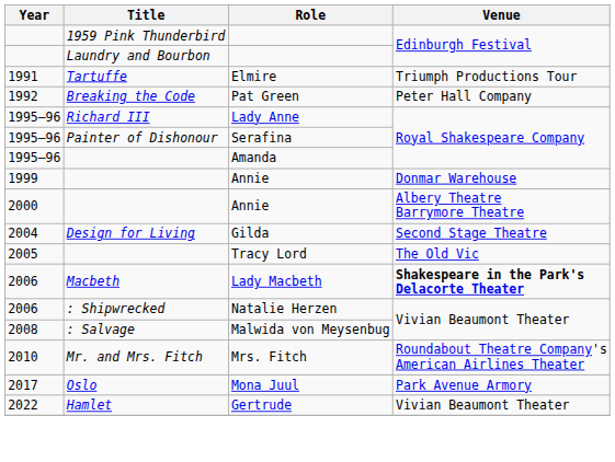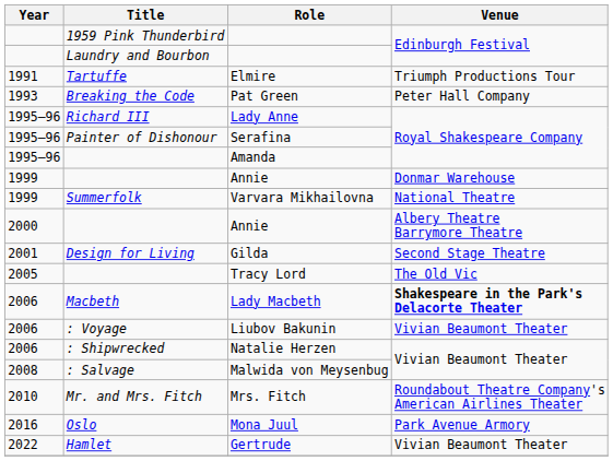 <table class="wikitable unsortable">
 <tr>
 <th>Year</th>
 <th>Title</th>
 <th>Role</th>
 <th>Venue</th>
 </tr>
 <tr>
 <td></td>
 <td><em>1959 Pink Thunderbird</em></td>
 <td></td>
 <td rowspan=2><a href='#'>Edinburgh Festival</a></td>
 </tr>
 <tr>
 <td></td>
 <td><em>Laundry and Bourbon</em></td>
 <td></td>
 </tr>
 <tr>
 <td>1991</td>
 <td><em><a href='#'>Tartuffe</a></em></td>
 <td>Elmire</td>
 <td>Triumph Productions Tour</td>
 </tr>
 <tr>
-<td>1992</td>
+<td>1993</td>
 <td><em><a href='#'>Breaking the Code</a></em></td>
 <td>Pat Green</td>
 <td>Peter Hall Company</td>
 </tr>
 <tr>
 <td>1995–96</td>
 <td><em><a href='#'>Richard III</a></em></td>
 <td><a href='#'>Lady Anne</a></td>
 <td rowspan=3><a href='#'>Royal Shakespeare Company</a></td>
 </tr>
 <tr>
 <td>1995–96</td>
 <td><em>Painter of Dishonour</em></td>
 <td>Serafina</td>
 </tr>
 <tr>
 <td>1995–96</td>
 <td><em></em></td>
 <td>Amanda</td>
 </tr>
 <tr>
 <td>1999</td>
 <td><em></em></td>
 <td>Annie</td>
 <td><a href='#'>Donmar Warehouse</a></td>
 </tr>
 <tr>
+<td>1999</td>
+<td><em><a href='#'>Summerfolk</a></em></td>
+<td>Varvara Mikhailovna</td>
+<td><a href='#'>National Theatre</a></td>
+</tr>
+<tr>
 <td>2000</td>
 <td><em></em></td>
 <td>Annie</td>
 <td><a href='#'>Albery Theatre</a> <br> <a href='#'>Barrymore Theatre</a></td>
 </tr>
 <tr>
-<td>2004</td>
+<td>2001</td>
 <td><em><a href='#'>Design for Living</a></em></td>
 <td>Gilda</td>
 <td><a href='#'>Second Stage Theatre</a></td>
 </tr>
 <tr>
 <td>2005</td>
 <td><em></em></td>
 <td>Tracy Lord</td>
 <td><a href='#'>The Old Vic</a></td>
 </tr>
 <tr>
 <td>2006</td>
 <td><em><a href='#'>Macbeth</a></em></td>
 <td><a href='#'>Lady Macbeth</a></td>
 <td><strong>Shakespeare in the Park's <br> <a href='#'>Delacorte Theater</a></strong></td>
+</tr>
+<tr>
+<td>2006</td>
+<td><em>: Voyage</em></td>
+<td>Liubov Bakunin</td>
+<td><a href='#'>Vivian Beaumont Theater</a></td>
 </tr>
 <tr>
 <td>2006</td>
 <td><em>: Shipwrecked</em></td>
 <td>Natalie Herzen</td>
 <td rowspan=2>Vivian Beaumont Theater</td>
 </tr>
 <tr>
 <td>2008</td>
 <td><em>: Salvage</em></td>
 <td>Malwida von Meysenbug</td>
 </tr>
 <tr>
 <td>2010</td>
 <td><em>Mr. and Mrs. Fitch</em></td>
 <td>Mrs. Fitch</td>
 <td><a href='#'>Roundabout Theatre Company</a>'s <br> <a href='#'>American Airlines Theater</a></td>
 </tr>
 <tr>
-<td>2017</td>
+<td>2016</td>
 <td><em><a href='#'>Oslo</a></em></td>
 <td><a href='#'>Mona Juul</a></td>
 <td><a href='#'>Park Avenue Armory</a></td>
 </tr>
 <tr>
 <td>2022</td>
 <td><em><a href='#'>Hamlet</a></em></td>
 <td><a href='#'>Gertrude</a></td>
 <td>Vivian Beaumont Theater</td>
 </tr>
 <tr>
 </tr>
 </table>
